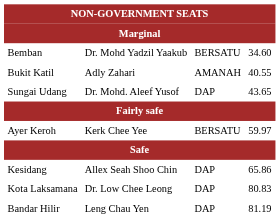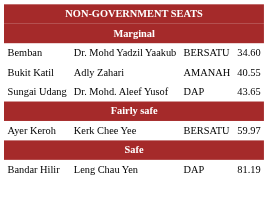 <table class="toccolours" cellpadding="5" cellspacing="0" style="float:left; margin-right:.5em; margin-top:.4em; font-size:90%;">
 <tr>
 <td colspan="4"  style="text-align:center; background:brown;color:white;"><strong>NON-GOVERNMENT SEATS</strong></td>
 </tr>
 <tr>
 <td colspan="4"  style="text-align:center; background:brown;color:white;"><strong>Marginal</strong></td>
 </tr>
 <tr>
 <td>Bemban</td>
 <td>Dr. Mohd Yadzil Yaakub</td>
 <td>BERSATU</td>
 <td style="text-align:center:">34.60</td>
 </tr>
 <tr>
 <td>Bukit Katil</td>
 <td>Adly Zahari</td>
 <td>AMANAH</td>
 <td style="text-align:center:">40.55</td>
 </tr>
 <tr>
 <td>Sungai Udang</td>
 <td>Dr. Mohd. Aleef Yusof</td>
 <td>DAP</td>
 <td style="text-align:center:">43.65</td>
 </tr>
 <tr>
 <td colspan="4"  style="text-align:center; background:brown;color:white;"><strong>Fairly safe</strong></td>
 </tr>
 <tr>
 <td>Ayer Keroh</td>
 <td>Kerk Chee Yee</td>
 <td>BERSATU</td>
 <td style="text-align:center:">59.97</td>
 </tr>
 <tr>
 <td colspan="4"  style="text-align:center; background:brown;color:white;"><strong>Safe</strong></td>
 </tr>
 <tr>
-<td>Kesidang</td>
-<td>Allex Seah Shoo Chin</td>
-<td>DAP</td>
-<td style="text-align:center:">65.86</td>
-</tr>
-<tr>
-<td>Kota Laksamana</td>
-<td>Dr. Low Chee Leong</td>
-<td>DAP</td>
-<td style="text-align:center:">80.83</td>
-</tr>
-<tr>
 <td>Bandar Hilir</td>
 <td>Leng Chau Yen</td>
 <td>DAP</td>
 <td style="text-align:center:">81.19</td>
 </tr>
 <tr>
 </tr>
 </table>
